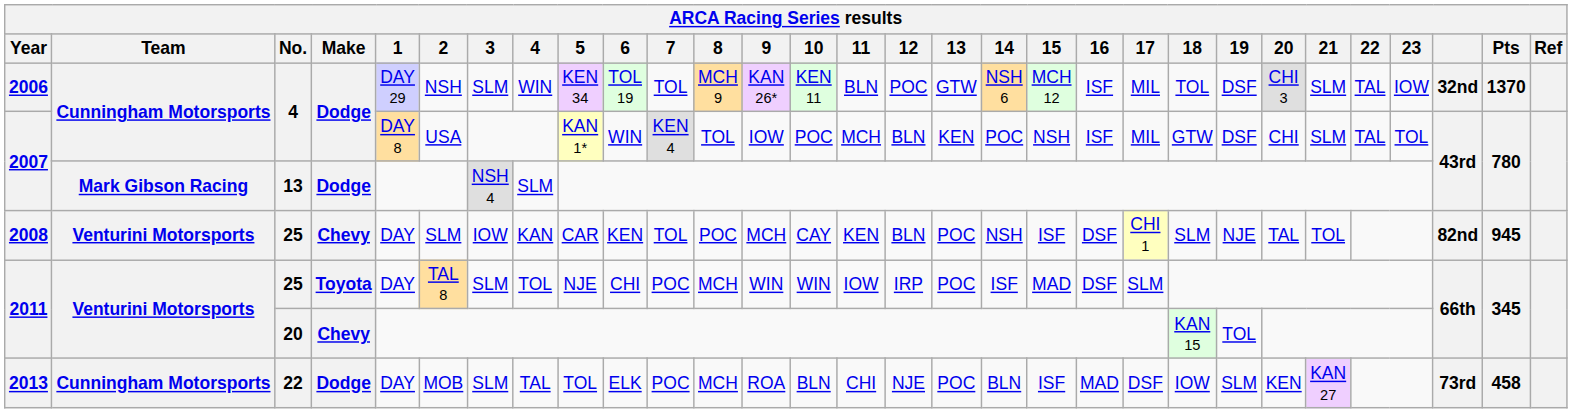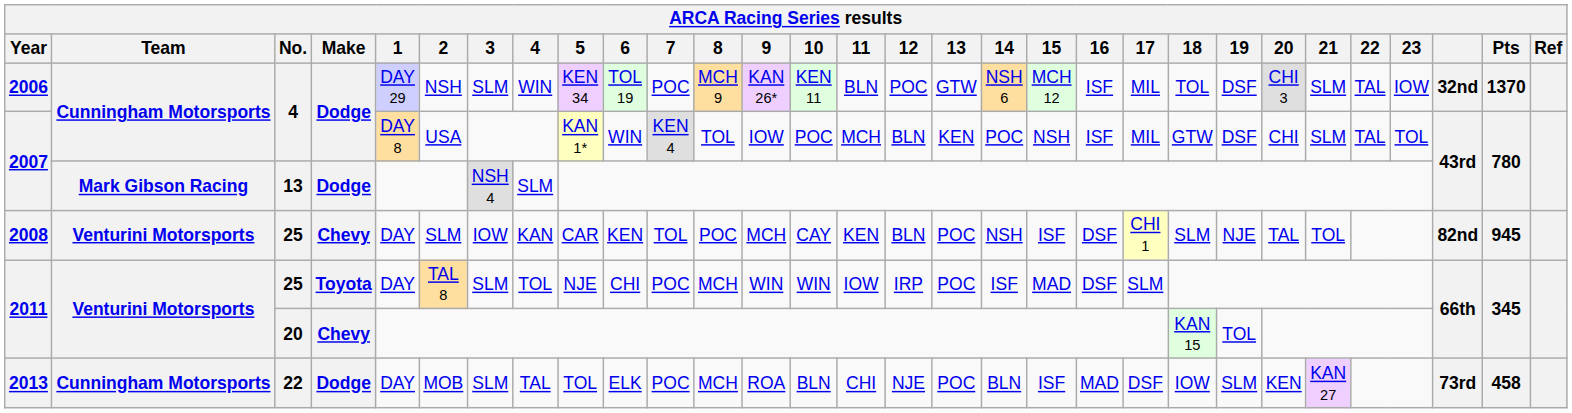 <table class="wikitable" style="text-align:center; font-size:75%">
 <tr>
 <th colspan=45><a href='#'>ARCA Racing Series</a> results</th>
 </tr>
 <tr>
 <th>Year</th>
 <th>Team</th>
 <th>No.</th>
 <th>Make</th>
 <th>1</th>
 <th>2</th>
 <th>3</th>
 <th>4</th>
 <th>5</th>
 <th>6</th>
 <th>7</th>
 <th>8</th>
 <th>9</th>
 <th>10</th>
 <th>11</th>
 <th>12</th>
 <th>13</th>
 <th>14</th>
 <th>15</th>
 <th>16</th>
 <th>17</th>
 <th>18</th>
 <th>19</th>
 <th>20</th>
 <th>21</th>
 <th>22</th>
 <th>23</th>
 <th></th>
 <th>Pts</th>
 <th>Ref</th>
 </tr>
 <tr>
 <th><a href='#'>2006</a></th>
 <th rowspan=2><a href='#'>Cunningham Motorsports</a></th>
 <th rowspan=2>4</th>
 <th rowspan=2><a href='#'>Dodge</a></th>
 <td style="background:#CFCFFF;"><a href='#'>DAY</a><br><small>29</small></td>
 <td><a href='#'>NSH</a></td>
 <td><a href='#'>SLM</a></td>
 <td><a href='#'>WIN</a></td>
 <td style="background:#EFCFFF;"><a href='#'>KEN</a><br><small>34</small></td>
 <td style="background:#DFFFDF;"><a href='#'>TOL</a><br><small>19</small></td>
-<td><a href='#'>TOL</a></td>
+<td><a href='#'>POC</a></td>
 <td style="background:#FFDF9F;"><a href='#'>MCH</a><br><small>9</small></td>
 <td style="background:#EFCFFF;"><a href='#'>KAN</a><br><small>26*</small></td>
 <td style="background:#DFFFDF;"><a href='#'>KEN</a><br><small>11</small></td>
 <td><a href='#'>BLN</a></td>
 <td><a href='#'>POC</a></td>
 <td><a href='#'>GTW</a></td>
 <td style="background:#FFDF9F;"><a href='#'>NSH</a><br><small>6</small></td>
 <td style="background:#DFFFDF;"><a href='#'>MCH</a><br><small>12</small></td>
 <td><a href='#'>ISF</a></td>
 <td><a href='#'>MIL</a></td>
 <td><a href='#'>TOL</a></td>
 <td><a href='#'>DSF</a></td>
 <td style="background:#DFDFDF;"><a href='#'>CHI</a><br><small>3</small></td>
 <td><a href='#'>SLM</a></td>
 <td><a href='#'>TAL</a></td>
 <td><a href='#'>IOW</a></td>
 <th>32nd</th>
 <th>1370</th>
 <th></th>
 </tr>
 <tr>
 <th rowspan=2><a href='#'>2007</a></th>
 <td style="background:#FFDF9F;"><a href='#'>DAY</a><br><small>8</small></td>
 <td><a href='#'>USA</a></td>
 <td colspan=2></td>
 <td style="background:#FFFFBF;"><a href='#'>KAN</a><br><small>1*</small></td>
 <td><a href='#'>WIN</a></td>
 <td style="background:#DFDFDF;"><a href='#'>KEN</a><br><small>4</small></td>
 <td><a href='#'>TOL</a></td>
 <td><a href='#'>IOW</a></td>
 <td><a href='#'>POC</a></td>
 <td><a href='#'>MCH</a></td>
 <td><a href='#'>BLN</a></td>
 <td><a href='#'>KEN</a></td>
 <td><a href='#'>POC</a></td>
 <td><a href='#'>NSH</a></td>
 <td><a href='#'>ISF</a></td>
 <td><a href='#'>MIL</a></td>
 <td><a href='#'>GTW</a></td>
 <td><a href='#'>DSF</a></td>
 <td><a href='#'>CHI</a></td>
 <td><a href='#'>SLM</a></td>
 <td><a href='#'>TAL</a></td>
 <td><a href='#'>TOL</a></td>
 <th rowspan=2>43rd</th>
 <th rowspan=2>780</th>
 <th rowspan=2></th>
 </tr>
 <tr>
 <th><a href='#'>Mark Gibson Racing</a></th>
 <th>13</th>
 <th><a href='#'>Dodge</a></th>
 <td colspan=2></td>
 <td style="background:#DFDFDF;"><a href='#'>NSH</a><br><small>4</small></td>
 <td><a href='#'>SLM</a></td>
 <td colspan=19></td>
 </tr>
 <tr>
 <th><a href='#'>2008</a></th>
 <th><a href='#'>Venturini Motorsports</a></th>
 <th>25</th>
 <th><a href='#'>Chevy</a></th>
 <td><a href='#'>DAY</a></td>
 <td><a href='#'>SLM</a></td>
 <td><a href='#'>IOW</a></td>
 <td><a href='#'>KAN</a></td>
 <td><a href='#'>CAR</a></td>
 <td><a href='#'>KEN</a></td>
 <td><a href='#'>TOL</a></td>
 <td><a href='#'>POC</a></td>
 <td><a href='#'>MCH</a></td>
 <td><a href='#'>CAY</a></td>
 <td><a href='#'>KEN</a></td>
 <td><a href='#'>BLN</a></td>
 <td><a href='#'>POC</a></td>
 <td><a href='#'>NSH</a></td>
 <td><a href='#'>ISF</a></td>
 <td><a href='#'>DSF</a></td>
 <td style="background:#FFFFBF;"><a href='#'>CHI</a><br><small>1</small></td>
 <td><a href='#'>SLM</a></td>
 <td><a href='#'>NJE</a></td>
 <td><a href='#'>TAL</a></td>
 <td><a href='#'>TOL</a></td>
 <td colspan=2></td>
 <th>82nd</th>
 <th>945</th>
 <th></th>
 </tr>
 <tr>
 <th rowspan=2><a href='#'>2011</a></th>
 <th rowspan=2><a href='#'>Venturini Motorsports</a></th>
 <th>25</th>
 <th><a href='#'>Toyota</a></th>
 <td><a href='#'>DAY</a></td>
 <td style="background:#FFDF9F;"><a href='#'>TAL</a><br><small>8</small></td>
 <td><a href='#'>SLM</a></td>
 <td><a href='#'>TOL</a></td>
 <td><a href='#'>NJE</a></td>
 <td><a href='#'>CHI</a></td>
 <td><a href='#'>POC</a></td>
 <td><a href='#'>MCH</a></td>
 <td><a href='#'>WIN</a></td>
 <td><a href='#'>WIN</a></td>
 <td><a href='#'>IOW</a></td>
 <td><a href='#'>IRP</a></td>
 <td><a href='#'>POC</a></td>
 <td><a href='#'>ISF</a></td>
 <td><a href='#'>MAD</a></td>
 <td><a href='#'>DSF</a></td>
 <td><a href='#'>SLM</a></td>
 <td colspan=6></td>
 <th rowspan=2>66th</th>
 <th rowspan=2>345</th>
 <th rowspan=2></th>
 </tr>
 <tr>
 <th>20</th>
 <th><a href='#'>Chevy</a></th>
 <td colspan=17></td>
 <td style="background:#DFFFDF;"><a href='#'>KAN</a><br><small>15</small></td>
 <td><a href='#'>TOL</a></td>
 <td colspan=4></td>
 </tr>
 <tr>
 <th><a href='#'>2013</a></th>
 <th><a href='#'>Cunningham Motorsports</a></th>
 <th>22</th>
 <th><a href='#'>Dodge</a></th>
 <td><a href='#'>DAY</a></td>
 <td><a href='#'>MOB</a></td>
 <td><a href='#'>SLM</a></td>
 <td><a href='#'>TAL</a></td>
 <td><a href='#'>TOL</a></td>
 <td><a href='#'>ELK</a></td>
 <td><a href='#'>POC</a></td>
 <td><a href='#'>MCH</a></td>
 <td><a href='#'>ROA</a></td>
 <td><a href='#'>BLN</a></td>
 <td><a href='#'>CHI</a></td>
 <td><a href='#'>NJE</a></td>
 <td><a href='#'>POC</a></td>
 <td><a href='#'>BLN</a></td>
 <td><a href='#'>ISF</a></td>
 <td><a href='#'>MAD</a></td>
 <td><a href='#'>DSF</a></td>
 <td><a href='#'>IOW</a></td>
 <td><a href='#'>SLM</a></td>
 <td><a href='#'>KEN</a></td>
 <td style="background:#EFCFFF;"><a href='#'>KAN</a><br><small>27</small></td>
 <td colspan=2></td>
 <th>73rd</th>
 <th>458</th>
 <th></th>
 </tr>
 </table>
